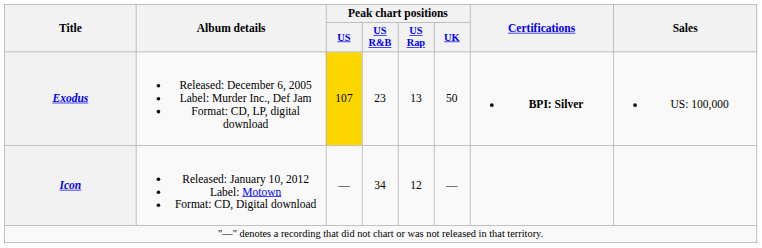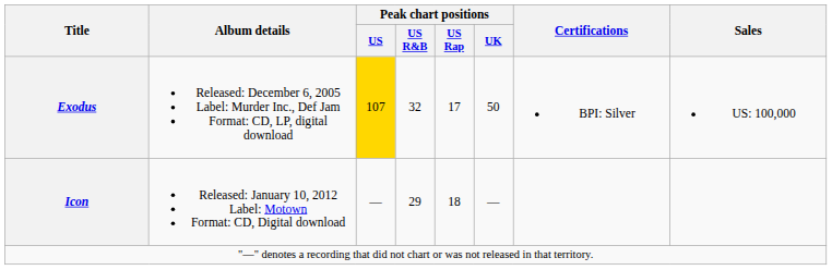 <table class="wikitable plainrowheaders" style="text-align:center;">
 <tr>
 <th scope="col" rowspan="2" style="width:11em;">Title</th>
 <th scope="col" rowspan="2" style="width:16em;">Album details</th>
 <th scope="col" colspan="4">Peak chart positions</th>
 <th scope="col" rowspan="2" style="width:12em;"><a href='#'>Certifications</a></th>
 <th scope="col" rowspan="2" style="width:12em;">Sales</th>
 </tr>
 <tr>
 <th style="width:3em;font-size:90%;"><a href='#'>US</a><br></th>
 <th style="width:3em;font-size:90%;"><a href='#'>US<br>R&B</a><br></th>
 <th style="width:3em;font-size:90%;"><a href='#'>US<br>Rap</a><br></th>
 <th style="width:3em;font-size:90%;"><a href='#'>UK</a><br></th>
 </tr>
 <tr>
 <th scope="row"><em><a href='#'>Exodus</a></em></th>
 <td><br><ul><li>Released: December 6, 2005</li><li>Label: Murder Inc., Def Jam</li><li>Format: CD, LP, digital download</li></ul></td>
 <td style="background: gold;">107</td>
-<td>23</td>
-<td>13</td>
+<td>32</td>
+<td>17</td>
 <td>50</td>
-<td><strong><br><ul><li>BPI: Silver</li></ul></strong></td>
+<td><br><ul><li>BPI: Silver</li></ul></td>
 <td><br><ul><li>US: 100,000</li></ul></td>
 </tr>
 <tr>
 <th scope="row"><em><a href='#'>Icon</a></em></th>
 <td><br><ul><li>Released: January 10, 2012</li><li>Label: <a href='#'>Motown</a></li><li>Format: CD, Digital download</li></ul></td>
 <td>—</td>
-<td>34</td>
-<td>12</td>
+<td>29</td>
+<td>18</td>
 <td>—</td>
 <td></td>
 <td></td>
 </tr>
 <tr>
 <td colspan="14" style="font-size:90%">"—" denotes a recording that did not chart or was not released in that territory.</td>
 </tr>
 </table>
